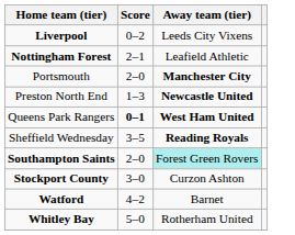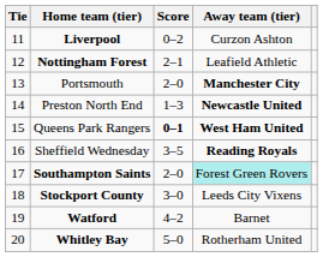 <table class="wikitable" style="text-align:center; font-size:85%">
 <tr>
+<th>Tie</th>
 <th>Home team (tier)</th>
 <th>Score</th>
 <th>Away team (tier)</th>
 <th></th>
 </tr>
 <tr>
+<td align="center">11</td>
 <td><strong>Liverpool</strong></td>
 <td align="center">0–2</td>
-<td>Leeds City Vixens</td>
+<td>Curzon Ashton</td>
 <td></td>
 </tr>
 <tr>
+<td align="center">12</td>
 <td><strong>Nottingham Forest</strong></td>
 <td align="center">2–1 </td>
 <td>Leafield Athletic</td>
 <td></td>
 </tr>
 <tr>
+<td align="center">13</td>
 <td>Portsmouth</td>
 <td align="center">2–0</td>
 <td><strong>Manchester City</strong></td>
 <td></td>
 </tr>
 <tr>
+<td align="center">14</td>
 <td>Preston North End</td>
 <td align="center">1–3</td>
 <td><strong>Newcastle United</strong></td>
 <td></td>
 </tr>
 <tr>
+<td align="center">15</td>
 <td>Queens Park Rangers</td>
 <td align="center"><strong>0–1</strong></td>
 <td><strong>West Ham United</strong></td>
 <td></td>
 </tr>
 <tr>
+<td align="center">16</td>
 <td>Sheffield Wednesday</td>
 <td align="center">3–5 </td>
 <td><strong>Reading Royals</strong></td>
 <td></td>
 </tr>
 <tr>
+<td align="center">17</td>
 <td><strong>Southampton Saints</strong></td>
 <td align="center">2–0</td>
 <td style="background: paleturquoise;">Forest Green Rovers</td>
 <td></td>
 </tr>
 <tr>
+<td align="center">18</td>
 <td><strong>Stockport County</strong></td>
 <td align="center">3–0</td>
-<td>Curzon Ashton</td>
+<td>Leeds City Vixens</td>
 <td></td>
 </tr>
 <tr>
+<td align="center">19</td>
 <td><strong>Watford</strong></td>
 <td align="center">4–2</td>
 <td>Barnet</td>
 <td></td>
 </tr>
 <tr>
+<td align="center">20</td>
 <td><strong>Whitley Bay</strong></td>
 <td align="center">5–0</td>
 <td>Rotherham United</td>
 <td></td>
 </tr>
 </table>
